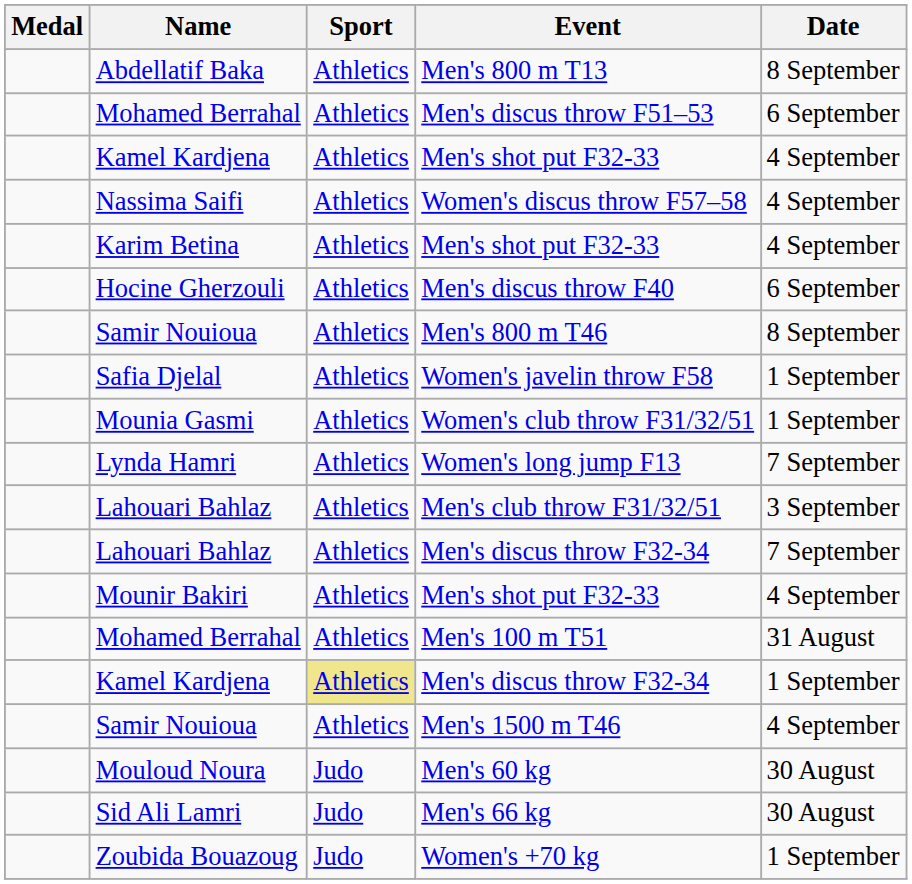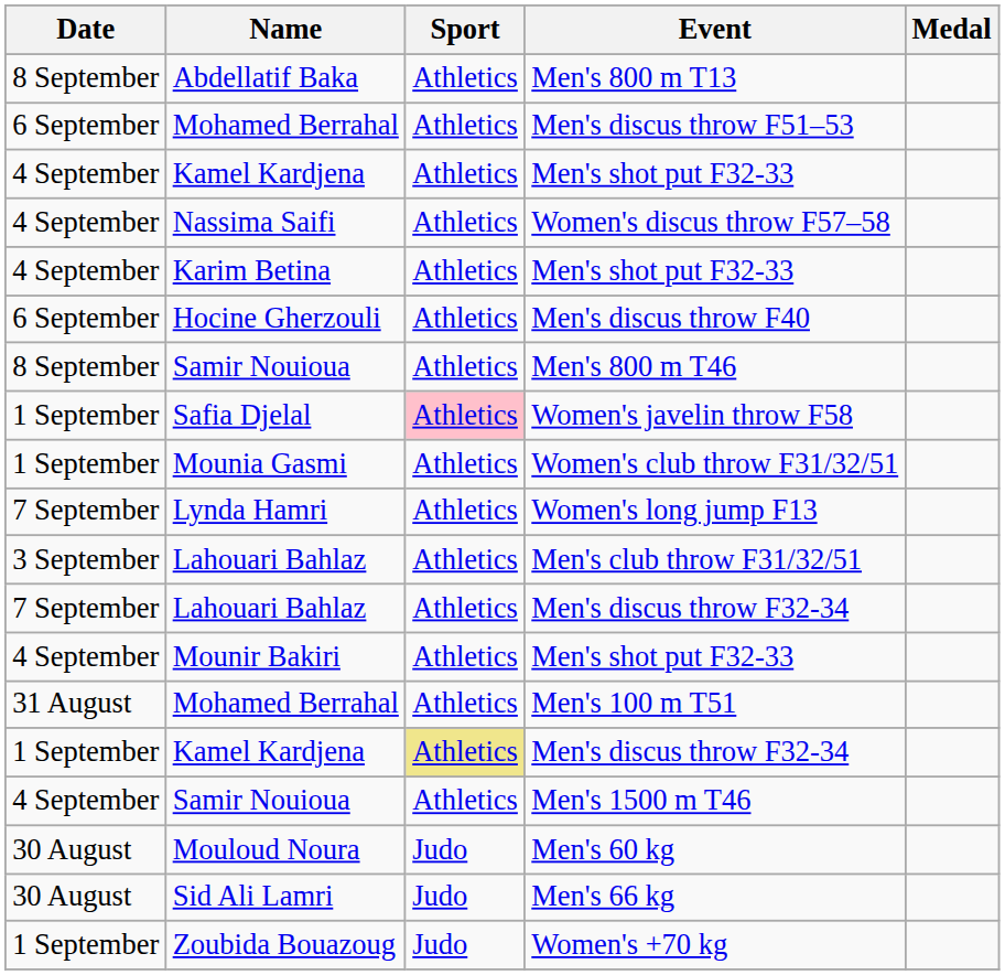 <table class="wikitable sortable" style="font-size: 90%;">
 <tr>
-<th>Medal</th>
+<th>Date</th>
 <th>Name</th>
 <th>Sport</th>
 <th>Event</th>
-<th>Date</th>
+<th>Medal</th>
 </tr>
 <tr>
-<td></td>
+<td>8 September</td>
 <td><a href='#'>Abdellatif Baka</a></td>
 <td><a href='#'>Athletics</a></td>
 <td><a href='#'>Men's 800 m T13</a></td>
-<td>8 September</td>
+<td></td>
 </tr>
 <tr>
-<td></td>
+<td>6 September</td>
 <td><a href='#'>Mohamed Berrahal</a></td>
 <td><a href='#'>Athletics</a></td>
 <td><a href='#'>Men's discus throw F51–53</a></td>
-<td>6 September</td>
+<td></td>
 </tr>
 <tr>
-<td></td>
+<td>4 September</td>
 <td><a href='#'>Kamel Kardjena</a></td>
 <td><a href='#'>Athletics</a></td>
 <td><a href='#'>Men's shot put F32-33</a></td>
-<td>4 September</td>
+<td></td>
 </tr>
 <tr>
-<td></td>
+<td>4 September</td>
 <td><a href='#'>Nassima Saifi</a></td>
 <td><a href='#'>Athletics</a></td>
 <td><a href='#'>Women's discus throw F57–58</a></td>
-<td>4 September</td>
+<td></td>
 </tr>
 <tr>
-<td></td>
+<td>4 September</td>
 <td><a href='#'>Karim Betina</a></td>
 <td><a href='#'>Athletics</a></td>
 <td><a href='#'>Men's shot put F32-33</a></td>
-<td>4 September</td>
+<td></td>
 </tr>
 <tr>
-<td></td>
+<td>6 September</td>
 <td><a href='#'>Hocine Gherzouli</a></td>
 <td><a href='#'>Athletics</a></td>
 <td><a href='#'>Men's discus throw F40</a></td>
-<td>6 September</td>
+<td></td>
 </tr>
 <tr>
-<td></td>
+<td>8 September</td>
 <td><a href='#'>Samir Nouioua</a></td>
 <td><a href='#'>Athletics</a></td>
 <td><a href='#'>Men's 800 m T46</a></td>
-<td>8 September</td>
+<td></td>
 </tr>
 <tr>
+<td>1 September</td>
+<td><a href='#'>Safia Djelal</a></td>
+<td style="background: pink;"><a href='#'>Athletics</a></td>
+<td><a href='#'>Women's javelin throw F58</a></td>
 <td></td>
-<td><a href='#'>Safia Djelal</a></td>
-<td><a href='#'>Athletics</a></td>
-<td><a href='#'>Women's javelin throw F58</a></td>
-<td>1 September</td>
 </tr>
 <tr>
-<td></td>
+<td>1 September</td>
 <td><a href='#'>Mounia Gasmi</a></td>
 <td><a href='#'>Athletics</a></td>
 <td><a href='#'>Women's club throw F31/32/51</a></td>
-<td>1 September</td>
+<td></td>
 </tr>
 <tr>
-<td></td>
+<td>7 September</td>
 <td><a href='#'>Lynda Hamri</a></td>
 <td><a href='#'>Athletics</a></td>
 <td><a href='#'>Women's long jump F13</a></td>
-<td>7 September</td>
+<td></td>
 </tr>
 <tr>
-<td></td>
+<td>3 September</td>
 <td><a href='#'>Lahouari Bahlaz</a></td>
 <td><a href='#'>Athletics</a></td>
 <td><a href='#'>Men's club throw F31/32/51</a></td>
-<td>3 September</td>
+<td></td>
 </tr>
 <tr>
-<td></td>
+<td>7 September</td>
 <td><a href='#'>Lahouari Bahlaz</a></td>
 <td><a href='#'>Athletics</a></td>
 <td><a href='#'>Men's discus throw F32-34</a></td>
-<td>7 September</td>
+<td></td>
 </tr>
 <tr>
-<td></td>
+<td>4 September</td>
 <td><a href='#'>Mounir Bakiri</a></td>
 <td><a href='#'>Athletics</a></td>
 <td><a href='#'>Men's shot put F32-33</a></td>
-<td>4 September</td>
+<td></td>
 </tr>
 <tr>
-<td></td>
+<td>31 August</td>
 <td><a href='#'>Mohamed Berrahal</a></td>
 <td><a href='#'>Athletics</a></td>
 <td><a href='#'>Men's 100 m T51</a></td>
-<td>31 August</td>
+<td></td>
 </tr>
 <tr>
-<td></td>
+<td>1 September</td>
 <td><a href='#'>Kamel Kardjena</a></td>
 <td style="background: khaki;"><a href='#'>Athletics</a></td>
 <td><a href='#'>Men's discus throw F32-34</a></td>
-<td>1 September</td>
+<td></td>
 </tr>
 <tr>
-<td></td>
+<td>4 September</td>
 <td><a href='#'>Samir Nouioua</a></td>
 <td><a href='#'>Athletics</a></td>
 <td><a href='#'>Men's 1500 m T46</a></td>
-<td>4 September</td>
+<td></td>
 </tr>
 <tr>
-<td></td>
+<td>30 August</td>
 <td><a href='#'>Mouloud Noura</a></td>
 <td><a href='#'>Judo</a></td>
 <td><a href='#'>Men's 60 kg</a></td>
-<td>30 August</td>
+<td></td>
 </tr>
 <tr>
-<td></td>
+<td>30 August</td>
 <td><a href='#'>Sid Ali Lamri</a></td>
 <td><a href='#'>Judo</a></td>
 <td><a href='#'>Men's 66 kg</a></td>
-<td>30 August</td>
+<td></td>
 </tr>
 <tr>
-<td></td>
+<td>1 September</td>
 <td><a href='#'>Zoubida Bouazoug</a></td>
 <td><a href='#'>Judo</a></td>
 <td><a href='#'>Women's +70 kg</a></td>
-<td>1 September</td>
+<td></td>
 </tr>
 </table>
